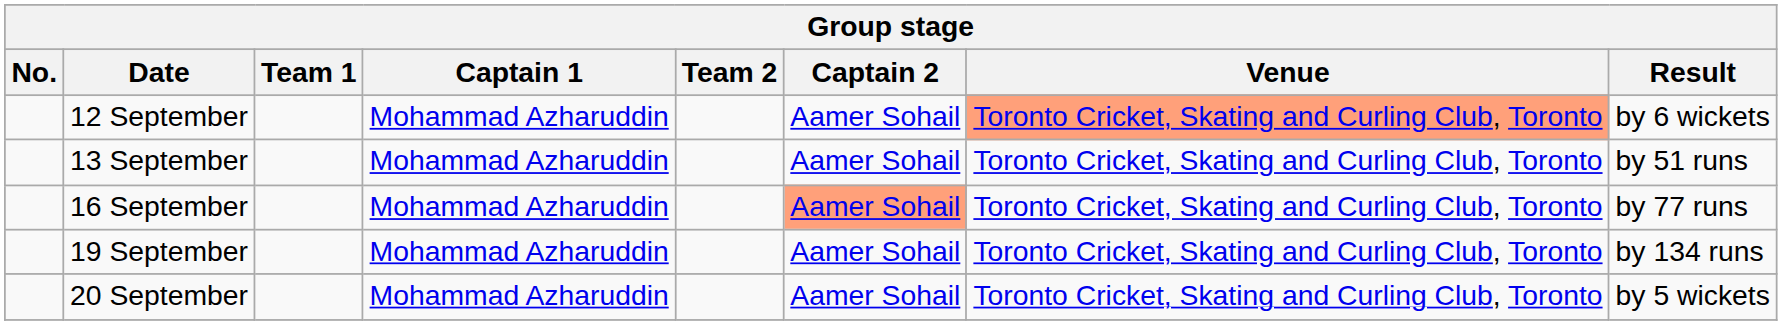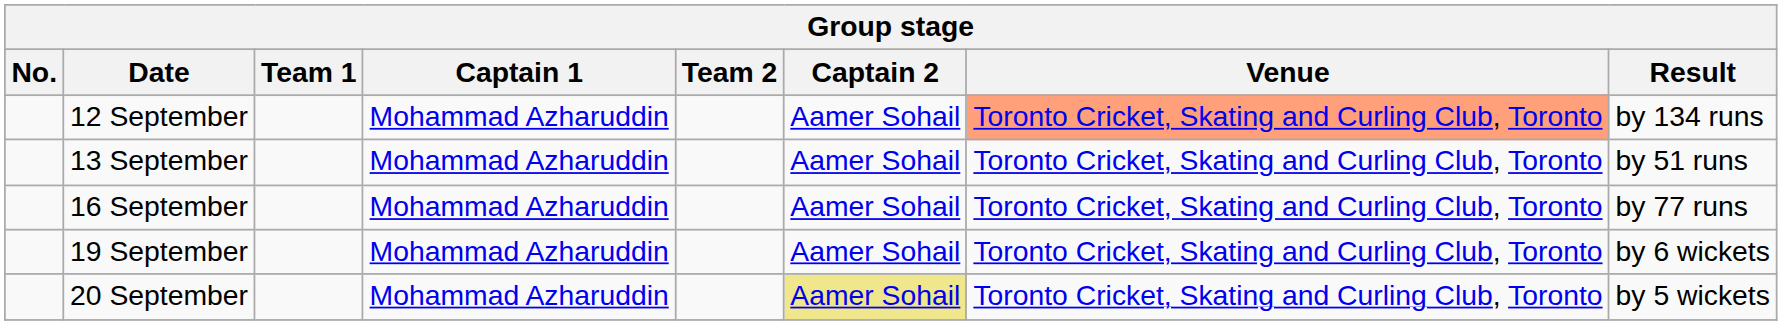 <table class="wikitable">
 <tr>
 <th colspan="9">Group stage</th>
 </tr>
 <tr>
 <th>No.</th>
 <th>Date</th>
 <th>Team 1</th>
 <th>Captain 1</th>
 <th>Team 2</th>
 <th>Captain 2</th>
 <th>Venue</th>
 <th>Result</th>
 </tr>
 <tr>
 <td></td>
 <td>12 September</td>
 <td></td>
 <td><a href='#'>Mohammad Azharuddin</a></td>
 <td></td>
 <td><a href='#'>Aamer Sohail</a></td>
 <td style="background: lightsalmon;"><a href='#'>Toronto Cricket, Skating and Curling Club</a>, <a href='#'>Toronto</a></td>
-<td> by 6 wickets</td>
+<td> by 134 runs</td>
 </tr>
 <tr>
 <td></td>
 <td>13 September</td>
 <td></td>
 <td><a href='#'>Mohammad Azharuddin</a></td>
 <td></td>
 <td><a href='#'>Aamer Sohail</a></td>
 <td><a href='#'>Toronto Cricket, Skating and Curling Club</a>, <a href='#'>Toronto</a></td>
 <td> by 51 runs</td>
 </tr>
 <tr>
 <td></td>
 <td>16 September</td>
 <td></td>
 <td><a href='#'>Mohammad Azharuddin</a></td>
 <td></td>
-<td style="background: lightsalmon;"><a href='#'>Aamer Sohail</a></td>
+<td><a href='#'>Aamer Sohail</a></td>
 <td><a href='#'>Toronto Cricket, Skating and Curling Club</a>, <a href='#'>Toronto</a></td>
 <td> by 77 runs</td>
 </tr>
 <tr>
 <td></td>
 <td>19 September</td>
 <td></td>
 <td><a href='#'>Mohammad Azharuddin</a></td>
 <td></td>
 <td><a href='#'>Aamer Sohail</a></td>
 <td><a href='#'>Toronto Cricket, Skating and Curling Club</a>, <a href='#'>Toronto</a></td>
-<td> by 134 runs</td>
+<td> by 6 wickets</td>
 </tr>
 <tr>
 <td></td>
 <td>20 September</td>
 <td></td>
 <td><a href='#'>Mohammad Azharuddin</a></td>
 <td></td>
-<td><a href='#'>Aamer Sohail</a></td>
+<td style="background: khaki;"><a href='#'>Aamer Sohail</a></td>
 <td><a href='#'>Toronto Cricket, Skating and Curling Club</a>, <a href='#'>Toronto</a></td>
 <td> by 5 wickets</td>
 </tr>
 </table>
